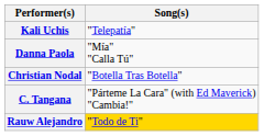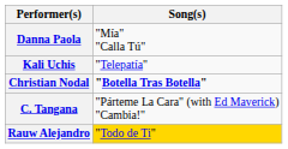 <table class="wikitable plainrowheaders">
 <tr>
 <th scope="col">Performer(s)</th>
 <th scope="col">Song(s)</th>
 </tr>
 <tr>
+<th scope="row"><a href='#'>Danna Paola</a></th>
+<td>"Mía"<br>"Calla Tú"</td>
+</tr>
+<tr>
 <th scope="row"><a href='#'>Kali Uchis</a></th>
 <td>"<a href='#'>Telepatía</a>"</td>
 </tr>
 <tr>
-<th scope="row"><a href='#'>Danna Paola</a></th>
-<td>"Mía"<br>"Calla Tú"</td>
-</tr>
-<tr>
 <th scope="row"><a href='#'>Christian Nodal</a></th>
-<td>"<a href='#'>Botella Tras Botella</a>"</td>
+<td><strong>"<a href='#'>Botella Tras Botella</a>"</strong></td>
 </tr>
 <tr>
 <th scope="row"><a href='#'>C. Tangana</a></th>
 <td>"Párteme La Cara" (with <a href='#'>Ed Maverick</a>)<br>"Cambia!"</td>
 </tr>
 <tr>
 <th scope="row"><a href='#'>Rauw Alejandro</a></th>
 <td style="background: gold;">"<a href='#'>Todo de Ti</a>"</td>
 </tr>
 </table>
